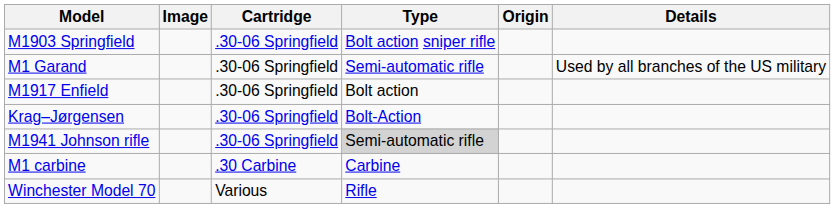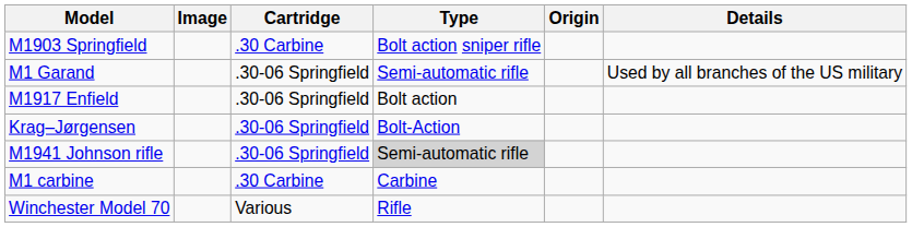 <table class="wikitable">
 <tr>
 <th>Model</th>
 <th>Image</th>
 <th>Cartridge</th>
 <th>Type</th>
 <th>Origin</th>
 <th>Details</th>
 </tr>
 <tr>
 <td><a href='#'>M1903 Springfield</a></td>
 <td></td>
-<td><a href='#'>.30-06 Springfield</a></td>
+<td><a href='#'>.30 Carbine</a></td>
 <td><a href='#'>Bolt action</a> <a href='#'>sniper rifle</a></td>
 <td></td>
 <td></td>
 </tr>
 <tr>
 <td><a href='#'>M1 Garand</a></td>
 <td></td>
 <td>.30-06 Springfield</td>
 <td><a href='#'>Semi-automatic rifle</a></td>
 <td></td>
 <td>Used by all branches of the US military</td>
 </tr>
 <tr>
 <td><a href='#'>M1917 Enfield</a></td>
 <td></td>
 <td>.30-06 Springfield</td>
 <td>Bolt action</td>
 <td></td>
 <td></td>
 </tr>
 <tr>
 <td><a href='#'> Krag–Jørgensen</a></td>
 <td></td>
 <td><a href='#'>.30-06 Springfield</a></td>
 <td><a href='#'>Bolt-Action</a></td>
 <td></td>
 </tr>
 <tr>
 <td><a href='#'>M1941 Johnson rifle</a></td>
 <td></td>
 <td><a href='#'>.30-06 Springfield</a></td>
 <td style="background: lightgrey;">Semi-automatic rifle</td>
 <td></td>
 <td></td>
 </tr>
 <tr>
 <td><a href='#'>M1 carbine</a></td>
 <td></td>
 <td><a href='#'>.30 Carbine</a></td>
 <td><a href='#'>Carbine</a></td>
 <td></td>
 <td></td>
 </tr>
 <tr>
 <td><a href='#'>Winchester Model 70</a></td>
 <td></td>
 <td>Various</td>
 <td><a href='#'>Rifle</a></td>
 <td></td>
 <td></td>
 </tr>
 </table>
